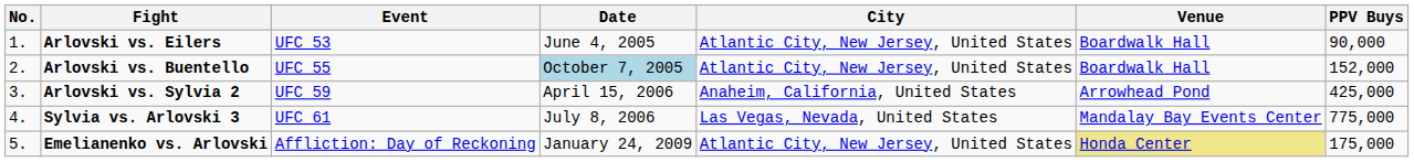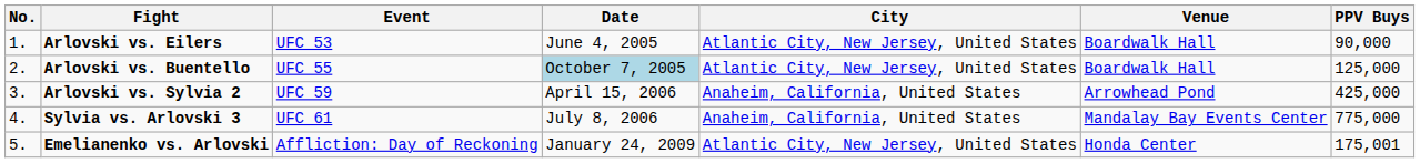 <table class="wikitable">
 <tr>
 <th>No.</th>
 <th>Fight</th>
 <th>Event</th>
 <th>Date</th>
 <th>City</th>
 <th>Venue</th>
 <th>PPV Buys</th>
 </tr>
 <tr>
 <td>1.</td>
 <td><strong>Arlovski vs. Eilers</strong></td>
 <td><a href='#'>UFC 53</a></td>
 <td>June 4, 2005</td>
 <td><a href='#'>Atlantic City, New Jersey</a>, United States</td>
 <td><a href='#'>Boardwalk Hall</a></td>
 <td>90,000</td>
 </tr>
 <tr>
 <td>2.</td>
 <td><strong>Arlovski vs. Buentello</strong></td>
 <td><a href='#'>UFC 55</a></td>
 <td style="background: lightblue;">October 7, 2005</td>
 <td><a href='#'>Atlantic City, New Jersey</a>, United States</td>
 <td><a href='#'>Boardwalk Hall</a></td>
-<td>152,000</td>
+<td>125,000</td>
 </tr>
 <tr>
 <td>3.</td>
 <td><strong>Arlovski vs. Sylvia 2</strong></td>
 <td><a href='#'>UFC 59</a></td>
 <td>April 15, 2006</td>
 <td><a href='#'>Anaheim, California</a>, United States</td>
 <td><a href='#'>Arrowhead Pond</a></td>
 <td>425,000</td>
 </tr>
 <tr>
 <td>4.</td>
 <td><strong>Sylvia vs. Arlovski 3</strong></td>
 <td><a href='#'>UFC 61</a></td>
 <td>July 8, 2006</td>
-<td><a href='#'>Las Vegas, Nevada</a>, United States</td>
+<td><a href='#'>Anaheim, California</a>, United States</td>
 <td><a href='#'>Mandalay Bay Events Center</a></td>
 <td>775,000</td>
 </tr>
 <tr>
 <td>5.</td>
 <td><strong>Emelianenko vs. Arlovski</strong></td>
 <td><a href='#'>Affliction: Day of Reckoning</a></td>
 <td>January 24, 2009</td>
 <td><a href='#'>Atlantic City, New Jersey</a>, United States</td>
-<td style="background: khaki;"><a href='#'>Honda Center</a></td>
-<td>175,000</td>
+<td><a href='#'>Honda Center</a></td>
+<td>175,001</td>
 </tr>
 </table>
